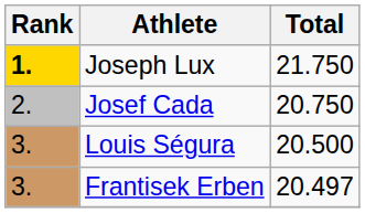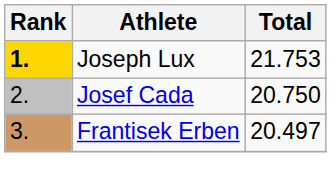 <table class="wikitable">
 <tr>
 <th>Rank</th>
 <th>Athlete</th>
 <th>Total</th>
 </tr>
 <tr>
 <td bgcolor="gold"><strong>1.</strong></td>
 <td> Joseph Lux</td>
-<td>21.750</td>
+<td>21.753</td>
 </tr>
 <tr>
 <td bgcolor="silver">2.</td>
 <td> <a href='#'>Josef Cada</a></td>
 <td>20.750</td>
-</tr>
-<tr>
-<td bgcolor="#cc9966">3.</td>
-<td> <a href='#'>Louis Ségura</a></td>
-<td>20.500</td>
 </tr>
 <tr>
 <td bgcolor="#cc9966">3.</td>
 <td> <a href='#'>Frantisek Erben</a></td>
 <td>20.497</td>
 </tr>
 <tr>
 </tr>
 </table>
